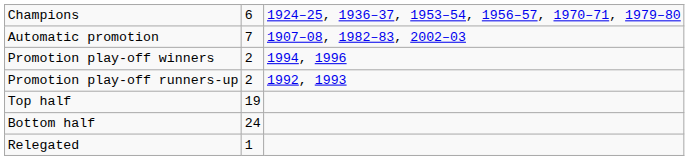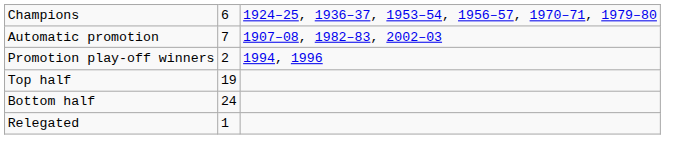 <table class="wikitable">
 <tr>
 <td>Champions</td>
 <td>6</td>
 <td><a href='#'>1924–25</a>, <a href='#'>1936–37</a>, <a href='#'>1953–54</a>, <a href='#'>1956–57</a>, <a href='#'>1970–71</a>, <a href='#'>1979–80</a></td>
 </tr>
 <tr>
 <td>Automatic promotion</td>
 <td>7</td>
 <td><a href='#'>1907–08</a>, <a href='#'>1982–83</a>, <a href='#'>2002–03</a></td>
 </tr>
 <tr>
 <td>Promotion play-off winners</td>
 <td>2</td>
 <td><a href='#'>1994</a>, <a href='#'>1996</a></td>
 </tr>
 <tr>
-<td>Promotion play-off runners-up</td>
-<td>2</td>
-<td><a href='#'>1992</a>, <a href='#'>1993</a></td>
-</tr>
-<tr>
 <td>Top half</td>
 <td>19</td>
 <td></td>
 </tr>
 <tr>
 <td>Bottom half</td>
 <td>24</td>
 <td></td>
 </tr>
 <tr>
 <td>Relegated</td>
 <td>1</td>
 <td></td>
 </tr>
 </table>
